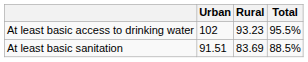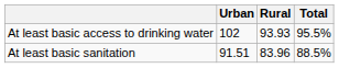 <table class="wikitable">
 <tr>
 <th></th>
 <th>Urban</th>
 <th>Rural</th>
 <th>Total</th>
 </tr>
 <tr>
 <td>At least basic access to drinking water</td>
 <td>102</td>
-<td>93.23</td>
+<td>93.93</td>
 <td>95.5%</td>
 </tr>
 <tr>
 <td>At least basic sanitation</td>
 <td>91.51</td>
-<td>83.69</td>
+<td>83.96</td>
 <td>88.5%</td>
 </tr>
 </table>
